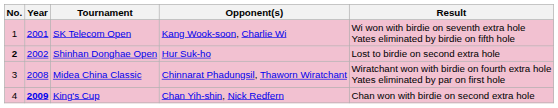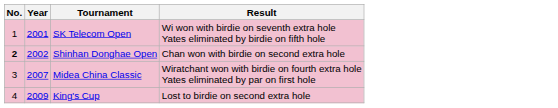 <table class="wikitable" style="font-size:95%;">
 <tr>
 <th>No.</th>
 <th>Year</th>
 <th>Tournament</th>
-<th>Opponent(s)</th>
 <th>Result</th>
 </tr>
 <tr style="background:#F2C1D1;">
 <td align=center>1</td>
 <td><a href='#'>2001</a></td>
 <td><a href='#'>SK Telecom Open</a></td>
-<td> <a href='#'>Kang Wook-soon</a>,  <a href='#'>Charlie Wi</a></td>
 <td>Wi won with birdie on seventh extra hole<br>Yates eliminated by birdie on fifth hole</td>
 </tr>
 <tr style="background:#F2C1D1;">
 <td align=center><strong>2</strong></td>
 <td><a href='#'>2002</a></td>
 <td><a href='#'>Shinhan Donghae Open</a></td>
-<td> <a href='#'>Hur Suk-ho</a></td>
-<td>Lost to birdie on second extra hole</td>
+<td>Chan won with birdie on second extra hole</td>
 </tr>
 <tr style="background:#F2C1D1;">
 <td align=center>3</td>
-<td><a href='#'>2008</a></td>
+<td><a href='#'>2007</a></td>
 <td><a href='#'>Midea China Classic</a></td>
-<td> <a href='#'>Chinnarat Phadungsil</a>,  <a href='#'>Thaworn Wiratchant</a></td>
 <td>Wiratchant won with birdie on fourth extra hole<br>Yates eliminated by par on first hole</td>
 </tr>
 <tr style="background:#F2C1D1;">
 <td align=center>4</td>
-<td><strong><a href='#'>2009</a></strong></td>
+<td><a href='#'>2009</a></td>
 <td><a href='#'>King's Cup</a></td>
-<td> <a href='#'>Chan Yih-shin</a>,  <a href='#'>Nick Redfern</a></td>
-<td>Chan won with birdie on second extra hole</td>
+<td>Lost to birdie on second extra hole</td>
 </tr>
 </table>
